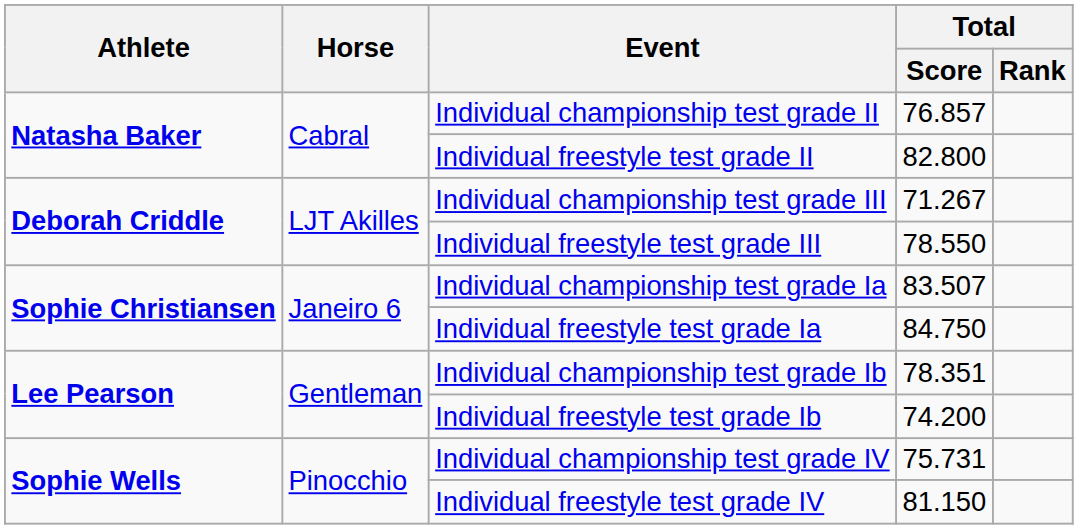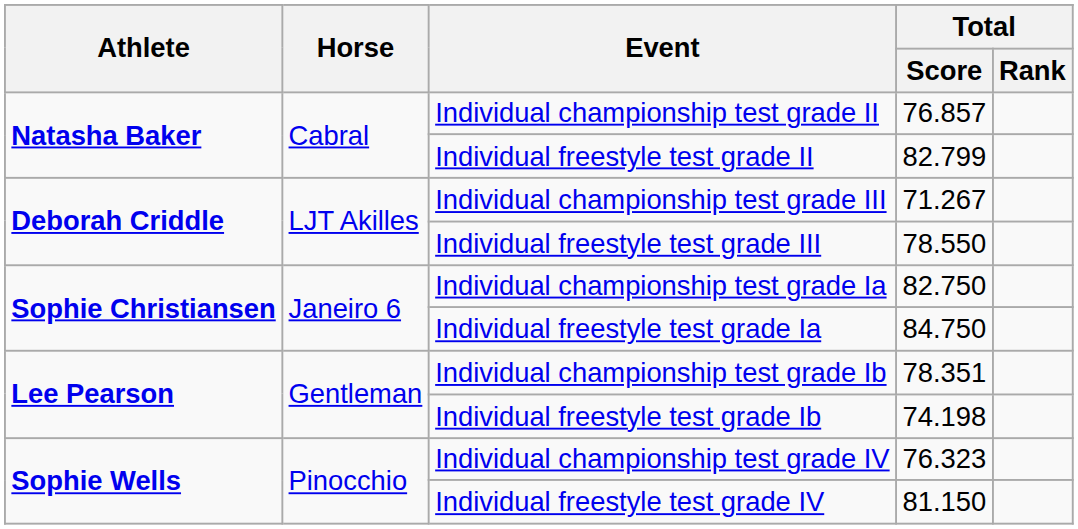 <table class=wikitable style="font-size:90%">
 <tr>
 <th rowspan="2">Athlete</th>
 <th rowspan="2">Horse</th>
 <th rowspan="2">Event</th>
 <th colspan="2">Total</th>
 </tr>
 <tr>
 <th>Score</th>
 <th>Rank</th>
 </tr>
 <tr>
 <td rowspan="2"><strong><a href='#'>Natasha Baker</a></strong></td>
 <td rowspan="2"><a href='#'>Cabral</a></td>
 <td><a href='#'>Individual championship test grade II</a></td>
 <td align="center">76.857</td>
 <td align="center"></td>
 </tr>
 <tr>
 <td><a href='#'>Individual freestyle test grade II</a></td>
-<td align="center">82.800</td>
+<td align="center">82.799</td>
 <td align="center"></td>
 </tr>
 <tr>
 <td rowspan="2"><strong><a href='#'>Deborah Criddle</a></strong></td>
 <td rowspan="2"><a href='#'>LJT Akilles</a></td>
 <td><a href='#'>Individual championship test grade III</a></td>
 <td align="center">71.267</td>
 <td align="center"></td>
 </tr>
 <tr>
 <td><a href='#'>Individual freestyle test grade III</a></td>
 <td align="center">78.550</td>
 <td align="center"></td>
 </tr>
 <tr>
 <td rowspan="2"><strong><a href='#'>Sophie Christiansen</a></strong></td>
 <td rowspan="2"><a href='#'>Janeiro 6</a></td>
 <td><a href='#'>Individual championship test grade Ia</a></td>
-<td align="center">83.507</td>
+<td align="center">82.750</td>
 <td align="center"></td>
 </tr>
 <tr>
 <td><a href='#'>Individual freestyle test grade Ia</a></td>
 <td align="center">84.750</td>
 <td align="center"></td>
 </tr>
 <tr>
 <td rowspan="2"><strong><a href='#'>Lee Pearson</a></strong></td>
 <td rowspan="2"><a href='#'>Gentleman</a></td>
 <td><a href='#'>Individual championship test grade Ib</a></td>
 <td align="center">78.351</td>
 <td align="center"></td>
 </tr>
 <tr>
 <td><a href='#'>Individual freestyle test grade Ib</a></td>
-<td align="center">74.200</td>
+<td align="center">74.198</td>
 <td align="center"></td>
 </tr>
 <tr>
 <td rowspan="2"><strong><a href='#'>Sophie Wells</a></strong></td>
 <td rowspan="2"><a href='#'>Pinocchio</a></td>
 <td><a href='#'>Individual championship test grade IV</a></td>
-<td align="center">75.731</td>
+<td align="center">76.323</td>
 <td align="center"></td>
 </tr>
 <tr>
 <td><a href='#'>Individual freestyle test grade IV</a></td>
 <td align="center">81.150</td>
 <td align="center"></td>
 </tr>
 </table>
